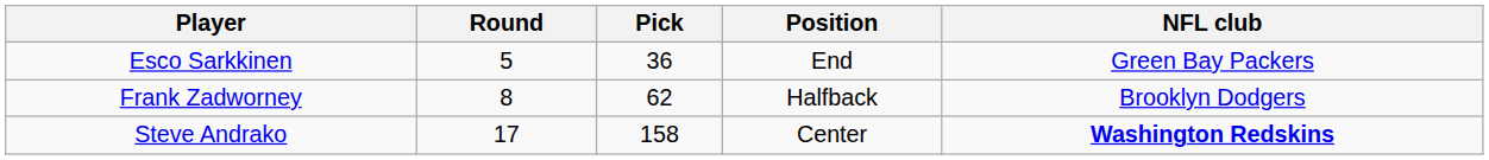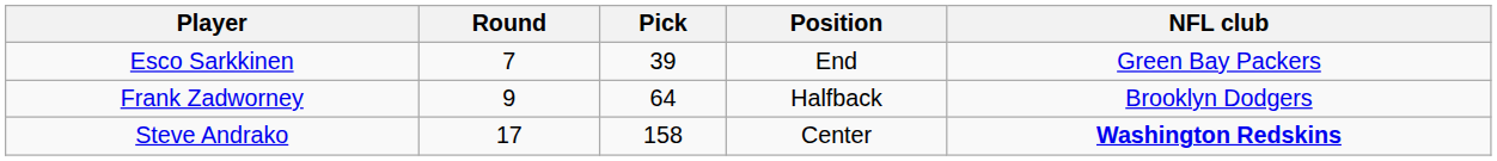 <table class="wikitable" width="80%">
 <tr>
 <th>Player</th>
 <th>Round</th>
 <th>Pick</th>
 <th>Position</th>
 <th>NFL club</th>
 </tr>
 <tr align="center" bgcolor="">
 <td><a href='#'>Esco Sarkkinen</a></td>
-<td>5</td>
-<td>36</td>
+<td>7</td>
+<td>39</td>
 <td>End</td>
 <td><a href='#'>Green Bay Packers</a></td>
 </tr>
 <tr align="center" bgcolor="">
 <td><a href='#'>Frank Zadworney</a></td>
-<td>8</td>
-<td>62</td>
+<td>9</td>
+<td>64</td>
 <td>Halfback</td>
 <td><a href='#'>Brooklyn Dodgers</a></td>
 </tr>
 <tr align="center" bgcolor="">
 <td><a href='#'>Steve Andrako</a></td>
 <td>17</td>
 <td>158</td>
 <td>Center</td>
 <td><strong><a href='#'>Washington Redskins</a></strong></td>
 </tr>
 </table>
